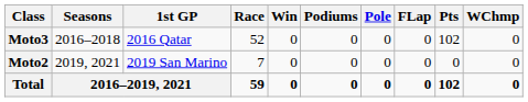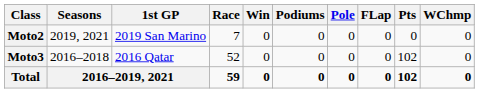 <table class="wikitable" style=text-align:right>
 <tr>
 <th>Class</th>
 <th>Seasons</th>
 <th>1st GP</th>
 <th>Race</th>
 <th>Win</th>
 <th>Podiums</th>
 <th><a href='#'>Pole</a></th>
 <th>FLap</th>
 <th>Pts</th>
 <th>WChmp</th>
 </tr>
 <tr>
+<th>Moto2</th>
+<td>2019, 2021</td>
+<td align="left"><a href='#'>2019 San Marino</a></td>
+<td>7</td>
+<td>0</td>
+<td>0</td>
+<td>0</td>
+<td>0</td>
+<td>0</td>
+<td>0</td>
+</tr>
+<tr>
 <th>Moto3</th>
 <td>2016–2018</td>
 <td align="left"><a href='#'>2016 Qatar</a></td>
 <td>52</td>
 <td>0</td>
 <td>0</td>
 <td>0</td>
 <td>0</td>
 <td>102</td>
-<td>0</td>
-</tr>
-<tr>
-<th>Moto2</th>
-<td>2019, 2021</td>
-<td align="left"><a href='#'>2019 San Marino</a></td>
-<td>7</td>
-<td>0</td>
-<td>0</td>
-<td>0</td>
-<td>0</td>
-<td>0</td>
 <td>0</td>
 </tr>
 <tr>
 <th>Total</th>
 <th colspan="2">2016–2019, 2021</th>
 <td><strong>59</strong></td>
 <td><strong>0</strong></td>
 <td><strong>0</strong></td>
 <td><strong>0</strong></td>
 <td><strong>0</strong></td>
 <td><strong>102</strong></td>
 <td><strong>0</strong></td>
 </tr>
 </table>
